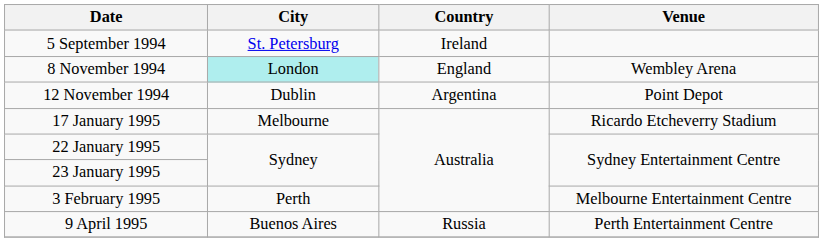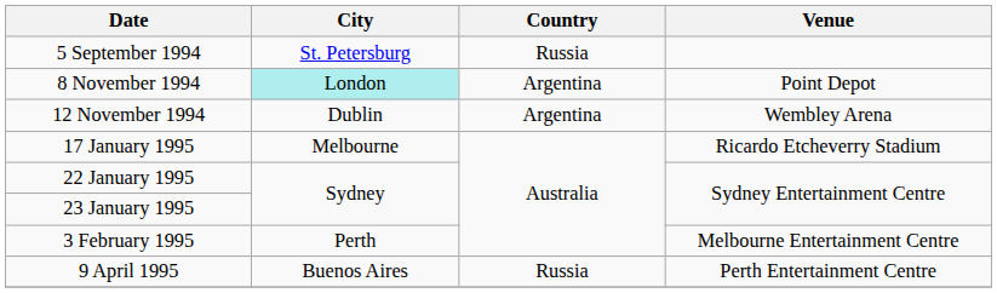 <table class="wikitable" style="text-align:center;">
 <tr>
 <th scope="col" style="width:12em;">Date</th>
 <th scope="col" style="width:10em;">City</th>
 <th scope="col" style="width:10em;">Country</th>
 <th scope="col" style="width:16em;">Venue</th>
 </tr>
 <tr>
 <td>5 September 1994</td>
 <td><a href='#'>St. Petersburg</a></td>
-<td>Ireland</td>
+<td>Russia</td>
 <td></td>
 </tr>
 <tr>
 <td>8 November 1994</td>
 <td style="background: paleturquoise;">London</td>
-<td>England</td>
-<td>Wembley Arena</td>
+<td>Argentina</td>
+<td>Point Depot</td>
 </tr>
 <tr>
 <td>12 November 1994</td>
 <td>Dublin</td>
 <td>Argentina</td>
-<td>Point Depot</td>
+<td>Wembley Arena</td>
 </tr>
 <tr>
 <td>17 January 1995</td>
 <td>Melbourne</td>
 <td rowspan="4">Australia</td>
 <td>Ricardo Etcheverry Stadium</td>
 </tr>
 <tr>
 <td>22 January 1995</td>
 <td rowspan="2">Sydney</td>
 <td rowspan="2">Sydney Entertainment Centre</td>
 </tr>
 <tr>
 <td>23 January 1995</td>
 </tr>
 <tr>
 <td>3 February 1995</td>
 <td>Perth</td>
 <td>Melbourne Entertainment Centre</td>
 </tr>
 <tr>
 <td>9 April 1995</td>
 <td>Buenos Aires</td>
 <td>Russia</td>
 <td>Perth Entertainment Centre</td>
 </tr>
 <tr>
 </tr>
 </table>
